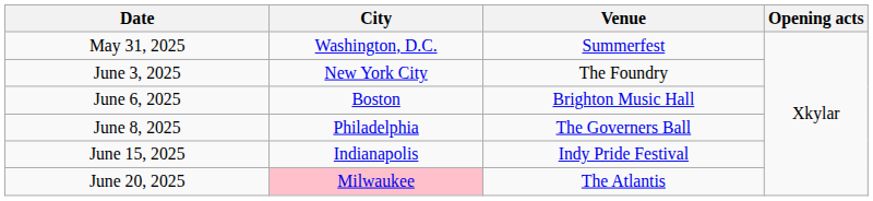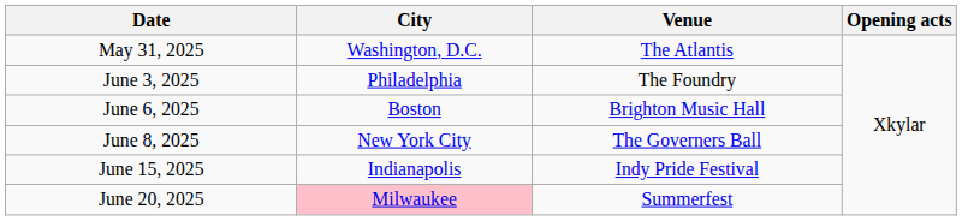 <table class="wikitable" style="text-align:center;">
 <tr>
 <th scope="col" style="width:15em;">Date</th>
 <th scope="col" style="width:12em;">City</th>
 <th scope="col" style="width:16em;">Venue</th>
 <th>Opening acts</th>
 </tr>
 <tr>
 <td>May 31, 2025</td>
 <td><a href='#'>Washington, D.C.</a></td>
-<td><a href='#'>Summerfest</a></td>
+<td><a href='#'>The Atlantis</a></td>
 <td rowspan="6">Xkylar</td>
 </tr>
 <tr>
 <td>June 3, 2025</td>
-<td><a href='#'>New York City</a></td>
+<td><a href='#'>Philadelphia</a></td>
 <td>The Foundry</td>
 </tr>
 <tr>
 <td>June 6, 2025</td>
 <td><a href='#'>Boston</a></td>
 <td><a href='#'>Brighton Music Hall</a></td>
 </tr>
 <tr>
 <td>June 8, 2025</td>
-<td><a href='#'>Philadelphia</a></td>
+<td><a href='#'>New York City</a></td>
 <td><a href='#'>The Governers Ball</a></td>
 </tr>
 <tr>
 <td>June 15, 2025</td>
 <td><a href='#'>Indianapolis</a></td>
 <td><a href='#'>Indy Pride Festival</a></td>
 </tr>
 <tr>
 <td>June 20, 2025</td>
 <td style="background: pink;"><a href='#'>Milwaukee</a></td>
-<td><a href='#'>The Atlantis</a></td>
+<td><a href='#'>Summerfest</a></td>
 </tr>
 </table>
